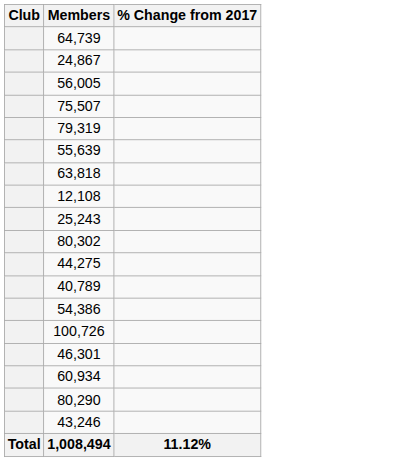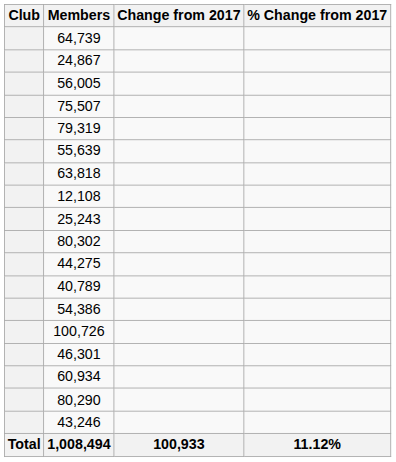 <table class="wikitable plainrowheaders sortable" style="text-align:center;">
 <tr>
 <th>Club</th>
 <th>Members</th>
+<th>Change from 2017</th>
 <th>% Change from 2017</th>
 </tr>
 <tr>
 <th scope="row"></th>
 <td>64,739</td>
 <td></td>
+<td></td>
 </tr>
 <tr>
 <th scope="row"></th>
 <td>24,867</td>
+<td></td>
 <td></td>
 </tr>
 <tr>
 <th scope="row"></th>
 <td>56,005</td>
 <td></td>
+<td></td>
 </tr>
 <tr>
 <th scope="row"></th>
 <td>75,507</td>
+<td></td>
 <td></td>
 </tr>
 <tr>
 <th scope="row"></th>
 <td>79,319</td>
 <td></td>
+<td></td>
 </tr>
 <tr>
 <th scope="row"></th>
 <td>55,639</td>
+<td></td>
 <td></td>
 </tr>
 <tr>
 <th scope="row"></th>
 <td>63,818</td>
 <td></td>
+<td></td>
 </tr>
 <tr>
 <th scope="row"></th>
 <td>12,108</td>
+<td></td>
 <td></td>
 </tr>
 <tr>
 <th scope="row"></th>
 <td>25,243</td>
 <td></td>
+<td></td>
 </tr>
 <tr>
 <th scope="row"></th>
 <td>80,302</td>
+<td></td>
 <td></td>
 </tr>
 <tr>
 <th scope="row"></th>
 <td>44,275</td>
 <td></td>
+<td></td>
 </tr>
 <tr>
 <th scope="row"></th>
 <td>40,789</td>
+<td></td>
 <td></td>
 </tr>
 <tr>
 <th scope="row"></th>
 <td>54,386</td>
 <td></td>
+<td></td>
 </tr>
 <tr>
 <th scope="row"></th>
 <td>100,726</td>
+<td></td>
 <td></td>
 </tr>
 <tr>
 <th scope="row"></th>
 <td>46,301</td>
 <td></td>
+<td></td>
 </tr>
 <tr>
 <th scope="row"></th>
 <td>60,934</td>
+<td></td>
 <td></td>
 </tr>
 <tr>
 <th scope="row"></th>
 <td>80,290</td>
 <td></td>
+<td></td>
 </tr>
 <tr>
 <th scope="row"></th>
 <td>43,246</td>
 <td></td>
+<td></td>
 </tr>
 <tr class="sortbottom">
 <th>Total</th>
 <th>1,008,494</th>
+<th> 100,933</th>
 <th> 11.12%</th>
 </tr>
 </table>
